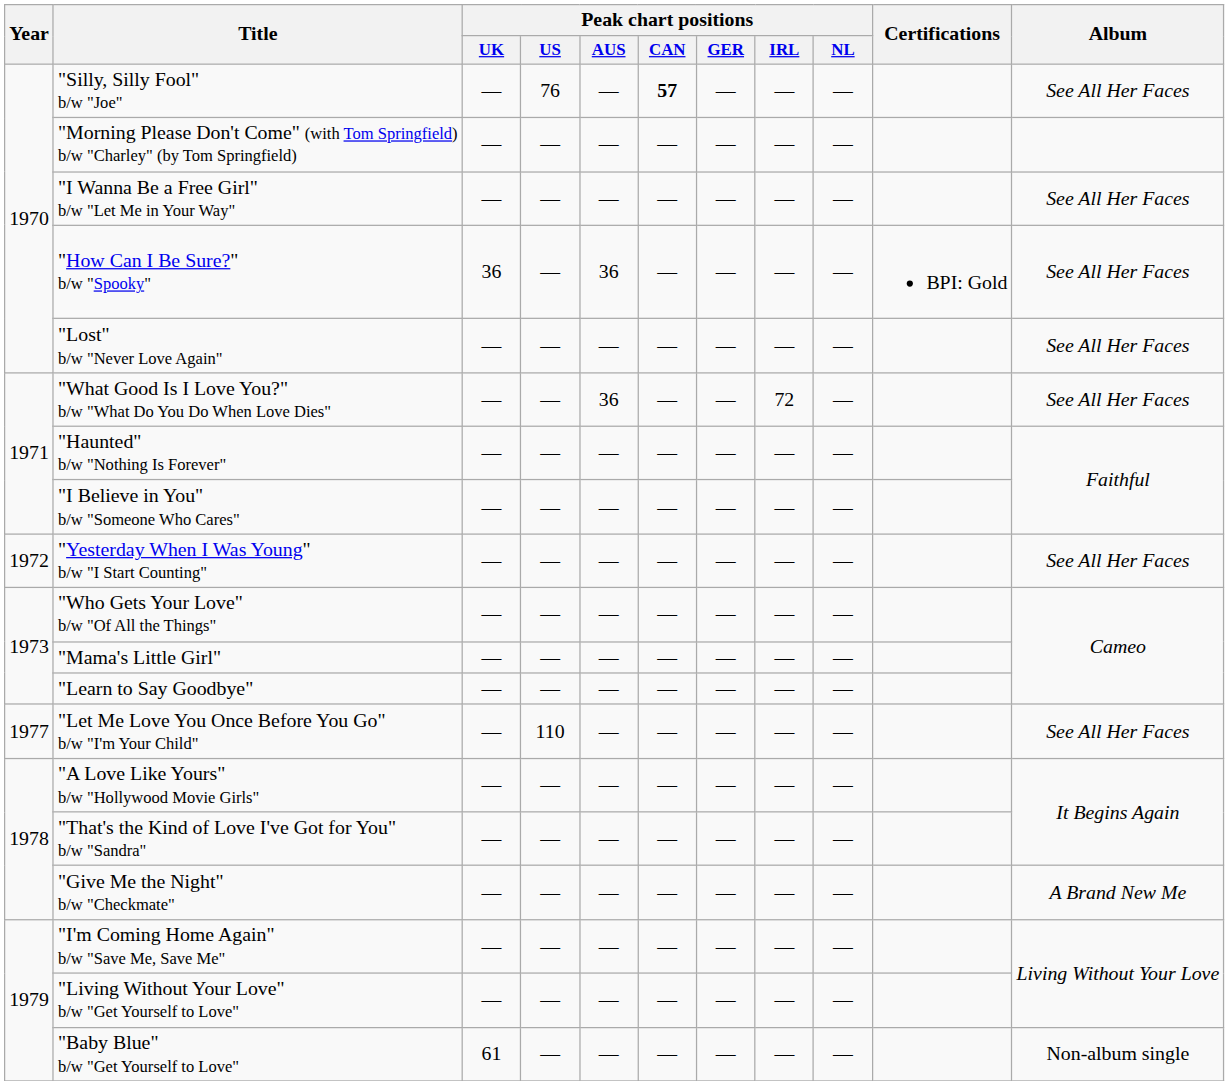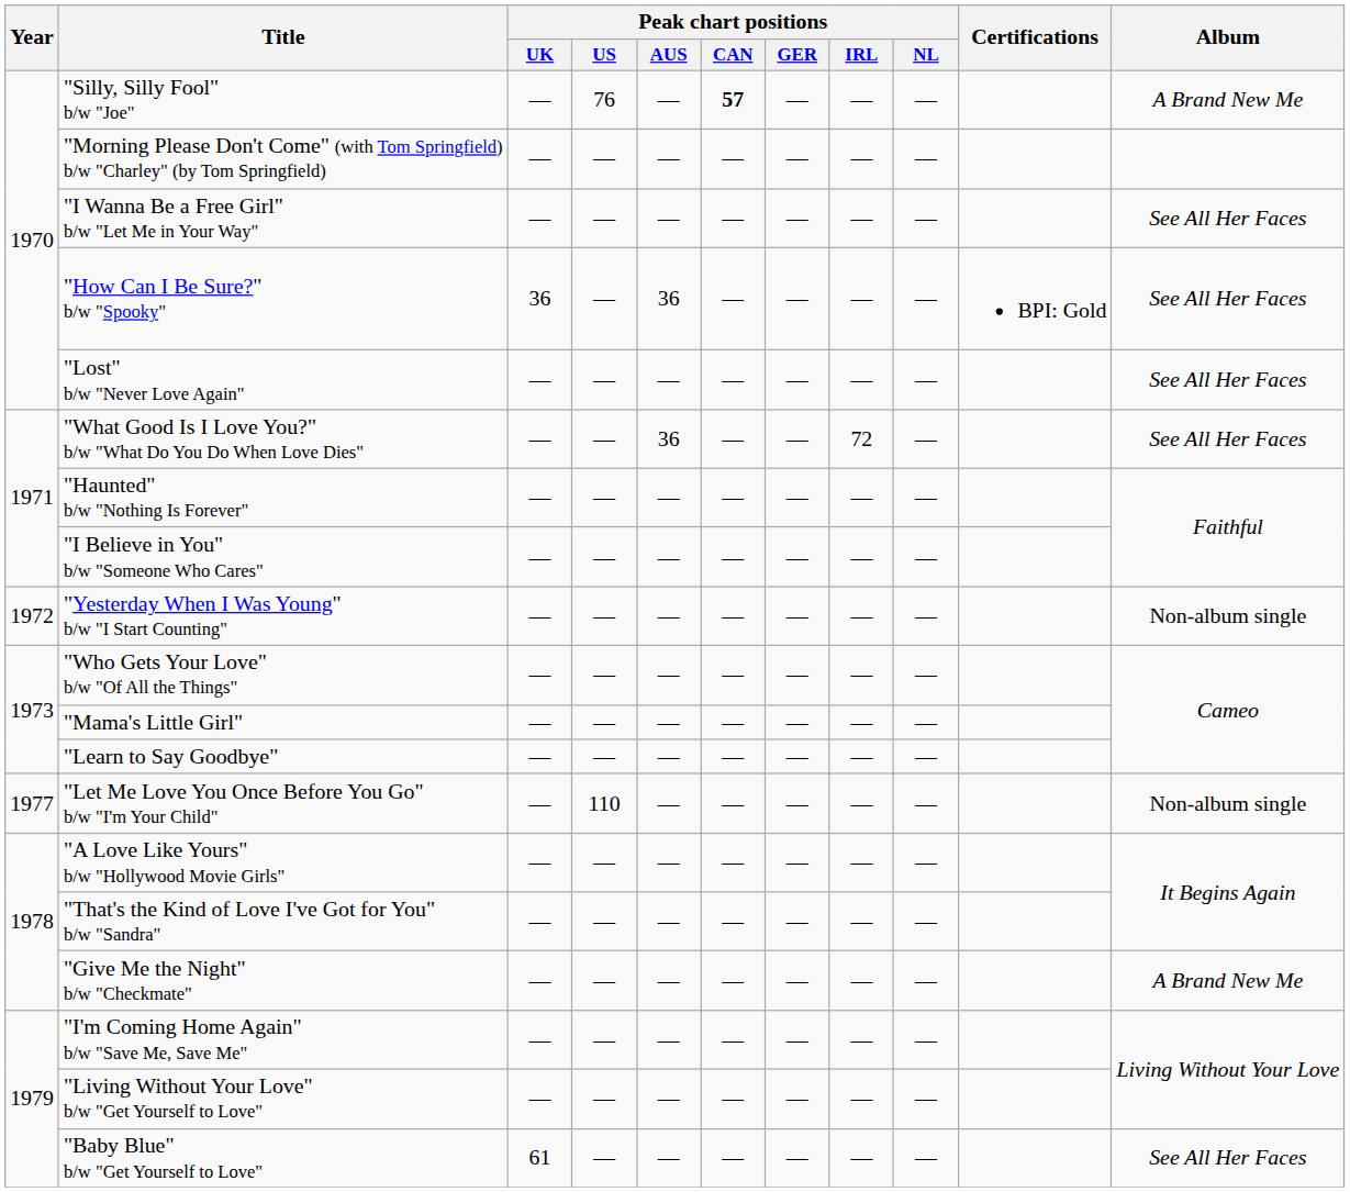 <table class="wikitable plainrowheaders" style="text-align:center;">
 <tr>
 <th rowspan="2">Year</th>
 <th rowspan="2">Title</th>
 <th colspan="7">Peak chart positions</th>
 <th rowspan="2">Certifications</th>
 <th rowspan="2">Album</th>
 </tr>
 <tr>
 <th style="width:3em;font-size:85%"><a href='#'>UK</a><br></th>
 <th style="width:3em;font-size:85%"><a href='#'>US</a><br></th>
 <th style="width:3em;font-size:85%"><a href='#'>AUS</a><br></th>
 <th style="width:3em;font-size:85%"><a href='#'>CAN</a><br></th>
 <th style="width:3em;font-size:85%"><a href='#'>GER</a><br></th>
 <th style="width:3em;font-size:85%"><a href='#'>IRL</a><br></th>
 <th style="width:3em;font-size:85%"><a href='#'>NL</a><br></th>
 </tr>
 <tr>
 <td rowspan="5">1970</td>
 <td align="left">"Silly, Silly Fool"<br><small>b/w "Joe"</small></td>
 <td>—</td>
 <td>76</td>
 <td>—</td>
 <td><strong>57<br></strong></td>
 <td>—</td>
 <td>—</td>
 <td>—</td>
 <td></td>
-<td><em>See All Her Faces</em></td>
+<td><em>A Brand New Me</em></td>
 </tr>
 <tr>
 <td align="left">"Morning Please Don't Come" <small>(with <a href='#'>Tom Springfield</a>)<br>b/w "Charley" (by Tom Springfield)</small></td>
 <td>—</td>
 <td>—</td>
 <td>—</td>
 <td>—</td>
 <td>—</td>
 <td>—</td>
 <td>—</td>
 <td></td>
 <td></td>
 </tr>
 <tr>
 <td align="left">"I Wanna Be a Free Girl"<br><small>b/w "Let Me in Your Way"</small></td>
 <td>—</td>
 <td>—</td>
 <td>—</td>
 <td>—</td>
 <td>—</td>
 <td>—</td>
 <td>—</td>
 <td></td>
 <td><em>See All Her Faces</em></td>
 </tr>
 <tr>
 <td align="left">"<a href='#'>How Can I Be Sure?</a>"<br><small>b/w "<a href='#'>Spooky</a>"</small></td>
 <td>36</td>
 <td>—</td>
 <td>36</td>
 <td>—</td>
 <td>—</td>
 <td>—</td>
 <td>—</td>
 <td><br><ul><li>BPI: Gold<br></li></ul></td>
 <td><em>See All Her Faces</em></td>
 </tr>
 <tr>
 <td align="left">"Lost"<br><small>b/w "Never Love Again"</small></td>
 <td>—</td>
 <td>—</td>
 <td>—</td>
 <td>—</td>
 <td>—</td>
 <td>—</td>
 <td>—</td>
 <td></td>
 <td><em>See All Her Faces</em></td>
 </tr>
 <tr>
 <td rowspan="3">1971</td>
 <td align="left">"What Good Is I Love You?"<br><small>b/w "What Do You Do When Love Dies"</small></td>
 <td>—</td>
 <td>—</td>
 <td>36</td>
 <td>—</td>
 <td>—</td>
 <td>72</td>
 <td>—</td>
 <td></td>
 <td><em>See All Her Faces</em></td>
 </tr>
 <tr>
 <td align="left">"Haunted"<br><small>b/w "Nothing Is Forever"</small></td>
 <td>—</td>
 <td>—</td>
 <td>—</td>
 <td>—</td>
 <td>—</td>
 <td>—</td>
 <td>—</td>
 <td></td>
 <td rowspan="2"><em>Faithful</em></td>
 </tr>
 <tr>
 <td align="left">"I Believe in You"<br><small>b/w "Someone Who Cares"</small></td>
 <td>—</td>
 <td>—</td>
 <td>—</td>
 <td>—</td>
 <td>—</td>
 <td>—</td>
 <td>—</td>
 <td></td>
 </tr>
 <tr>
 <td>1972</td>
 <td align="left">"<a href='#'>Yesterday When I Was Young</a>"<br><small>b/w "I Start Counting"</small></td>
 <td>—</td>
 <td>—</td>
 <td>—</td>
 <td>—</td>
 <td>—</td>
 <td>—</td>
 <td>—</td>
 <td></td>
-<td><em>See All Her Faces</em></td>
+<td>Non-album single</td>
 </tr>
 <tr>
 <td rowspan="3">1973</td>
 <td align="left">"Who Gets Your Love"<br><small>b/w "Of All the Things"</small></td>
 <td>—</td>
 <td>—</td>
 <td>—</td>
 <td>—</td>
 <td>—</td>
 <td>—</td>
 <td>—</td>
 <td></td>
 <td rowspan="3"><em>Cameo</em></td>
 </tr>
 <tr>
 <td align="left">"Mama's Little Girl"</td>
 <td>—</td>
 <td>—</td>
 <td>—</td>
 <td>—</td>
 <td>—</td>
 <td>—</td>
 <td>—</td>
 <td></td>
 </tr>
 <tr>
 <td align="left">"Learn to Say Goodbye"</td>
 <td>—</td>
 <td>—</td>
 <td>—</td>
 <td>—</td>
 <td>—</td>
 <td>—</td>
 <td>—</td>
 <td></td>
 </tr>
 <tr>
 <td>1977</td>
 <td align="left">"Let Me Love You Once Before You Go"<br><small>b/w "I'm Your Child"</small></td>
 <td>—</td>
 <td>110</td>
 <td>—</td>
 <td>—</td>
 <td>—</td>
 <td>—</td>
 <td>—</td>
 <td></td>
-<td><em>See All Her Faces</em></td>
+<td>Non-album single</td>
 </tr>
 <tr>
 <td rowspan="3">1978</td>
 <td align="left">"A Love Like Yours"<br><small>b/w "Hollywood Movie Girls"</small></td>
 <td>—</td>
 <td>—</td>
 <td>—</td>
 <td>—</td>
 <td>—</td>
 <td>—</td>
 <td>—</td>
 <td></td>
 <td rowspan="2"><em>It Begins Again</em></td>
 </tr>
 <tr>
 <td align="left">"That's the Kind of Love I've Got for You"<br><small>b/w "Sandra"</small></td>
 <td>—</td>
 <td>—</td>
 <td>—</td>
 <td>—</td>
 <td>—</td>
 <td>—</td>
 <td>—</td>
 <td></td>
 </tr>
 <tr>
 <td align="left">"Give Me the Night"<br><small>b/w "Checkmate"</small></td>
 <td>—</td>
 <td>—</td>
 <td>—</td>
 <td>—</td>
 <td>—</td>
 <td>—</td>
 <td>—</td>
 <td></td>
 <td><em>A Brand New Me</em></td>
 </tr>
 <tr>
 <td rowspan="3">1979</td>
 <td align="left">"I'm Coming Home Again"<br><small>b/w "Save Me, Save Me"</small></td>
 <td>—</td>
 <td>—</td>
 <td>—</td>
 <td>—</td>
 <td>—</td>
 <td>—</td>
 <td>—</td>
 <td></td>
 <td rowspan="2"><em>Living Without Your Love</em></td>
 </tr>
 <tr>
 <td align="left">"Living Without Your Love"<br><small>b/w "Get Yourself to Love"</small></td>
 <td>—</td>
 <td>—</td>
 <td>—</td>
 <td>—</td>
 <td>—</td>
 <td>—</td>
 <td>—</td>
 <td></td>
 </tr>
 <tr>
 <td align="left">"Baby Blue"<br><small>b/w "Get Yourself to Love"</small></td>
 <td>61</td>
 <td>—</td>
 <td>—</td>
 <td>—</td>
 <td>—</td>
 <td>—</td>
 <td>—</td>
 <td></td>
-<td>Non-album single</td>
+<td><em>See All Her Faces</em></td>
 </tr>
 </table>
